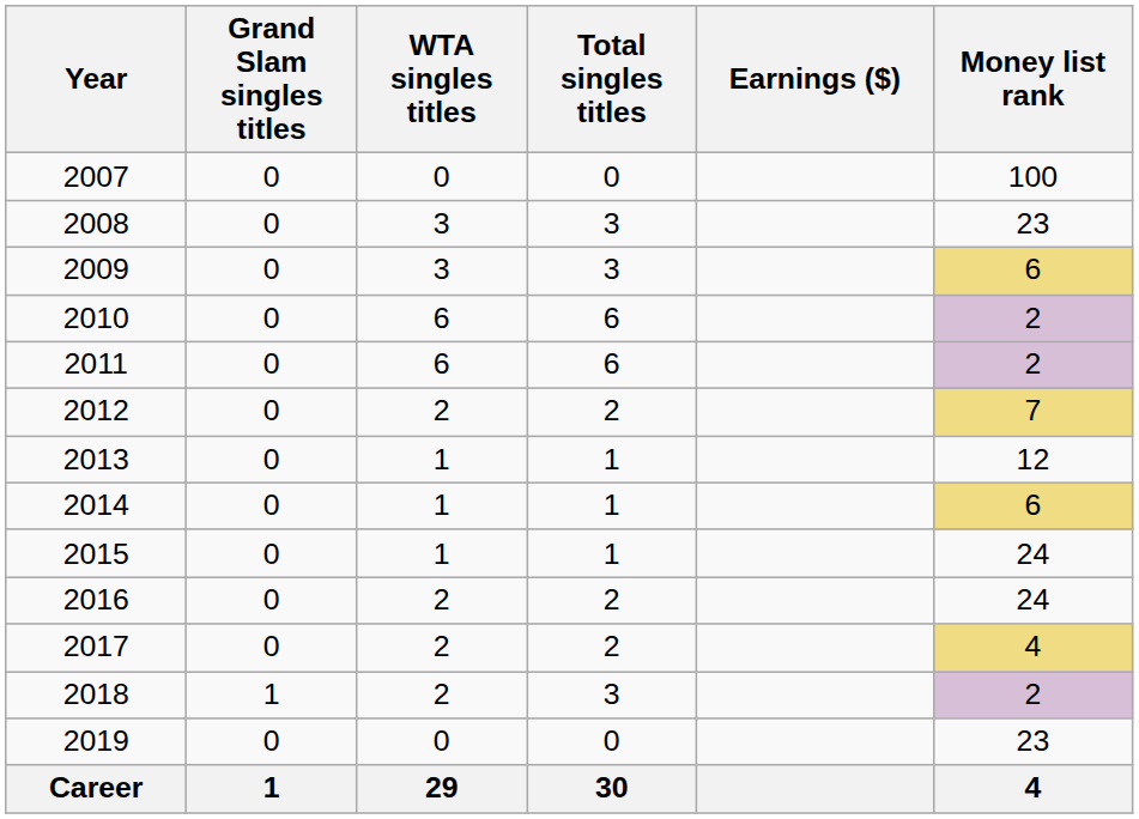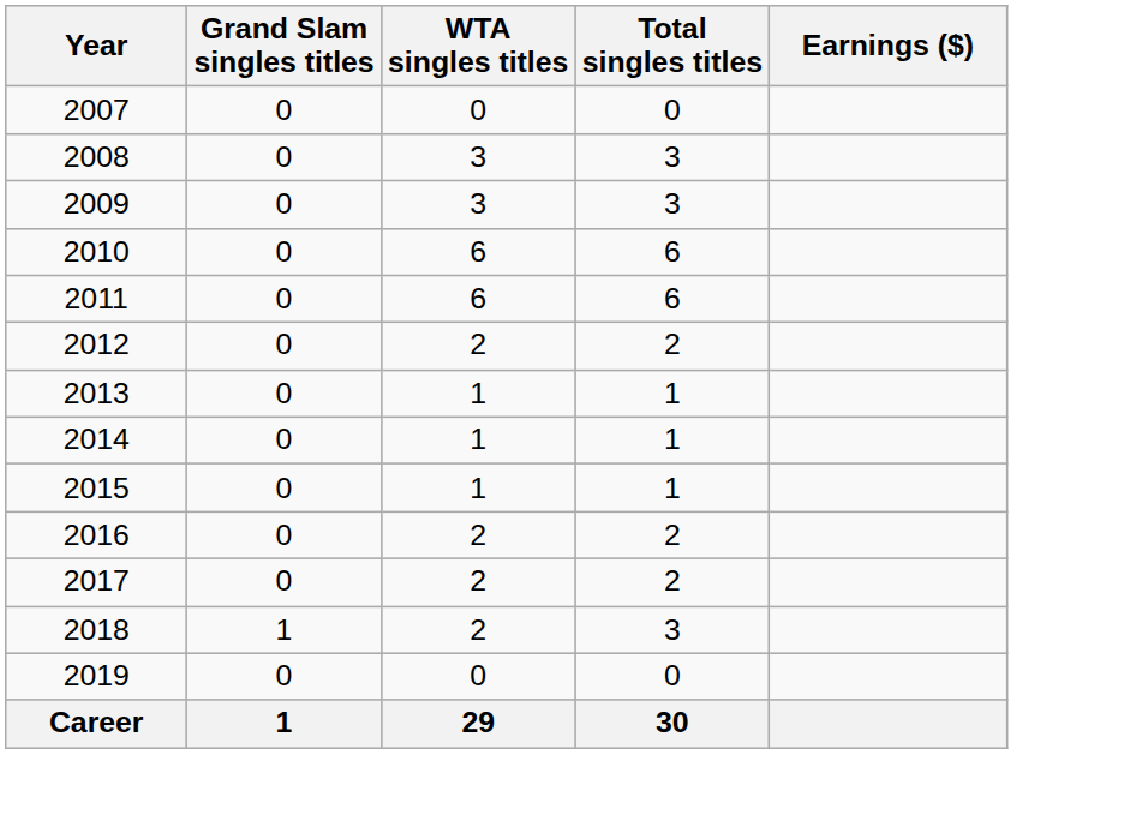 <table class="wikitable" style="text-align:center;">
 <tr>
 <th width="90">Year</th>
 <th>Grand Slam<br>singles titles</th>
 <th>WTA <br>singles titles</th>
 <th>Total<br>singles titles</th>
 <th width="120">Earnings ($)</th>
-<th width="100">Money list rank</th>
 </tr>
 <tr>
 <td>2007</td>
 <td>0</td>
 <td>0</td>
 <td>0</td>
 <td align="right"></td>
-<td>100</td>
 </tr>
 <tr>
 <td>2008</td>
 <td>0</td>
 <td>3</td>
 <td>3</td>
 <td align="right"></td>
-<td>23</td>
 </tr>
 <tr>
 <td>2009</td>
 <td>0</td>
 <td>3</td>
 <td>3</td>
 <td align="right"></td>
-<td bgcolor="F0DC83">6</td>
 </tr>
 <tr>
 <td>2010</td>
 <td>0</td>
 <td>6</td>
 <td>6</td>
 <td align="right"></td>
-<td bgcolor="thistle">2</td>
 </tr>
 <tr>
 <td>2011</td>
 <td>0</td>
 <td>6</td>
 <td>6</td>
 <td align="right"></td>
-<td bgcolor="thistle">2</td>
 </tr>
 <tr>
 <td>2012</td>
 <td>0</td>
 <td>2</td>
 <td>2</td>
 <td align="right"></td>
-<td bgcolor="F0DC83">7</td>
 </tr>
 <tr>
 <td>2013</td>
 <td>0</td>
 <td>1</td>
 <td>1</td>
 <td align="right"></td>
-<td>12</td>
 </tr>
 <tr>
 <td>2014</td>
 <td>0</td>
 <td>1</td>
 <td>1</td>
 <td align="right"></td>
-<td bgcolor="F0DC83">6</td>
 </tr>
 <tr>
 <td>2015</td>
 <td>0</td>
 <td>1</td>
 <td>1</td>
 <td align="right"></td>
-<td>24</td>
 </tr>
 <tr>
 <td>2016</td>
 <td>0</td>
 <td>2</td>
 <td>2</td>
 <td align="right"></td>
-<td>24</td>
 </tr>
 <tr>
 <td>2017</td>
 <td>0</td>
 <td>2</td>
 <td>2</td>
 <td align="right"></td>
-<td bgcolor="F0DC83">4</td>
 </tr>
 <tr>
 <td>2018</td>
 <td>1</td>
 <td>2</td>
 <td>3</td>
 <td align="right"></td>
-<td bgcolor="thistle">2</td>
 </tr>
 <tr>
 <td>2019</td>
 <td>0</td>
 <td>0</td>
 <td>0</td>
 <td align="right"></td>
-<td>23</td>
 </tr>
 <tr>
 <th>Career</th>
 <th>1</th>
 <th>29</th>
 <th>30</th>
 <th align="right"></th>
-<th bgcolor="F0DC83">4</th>
 </tr>
 </table>
